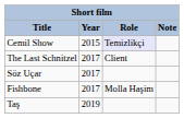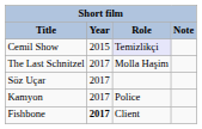 <table class="wikitable" style="font-size: 80%;">
 <tr>
 <th colspan="4" style="background:LightSteelBlue">Short film</th>
 </tr>
 <tr>
 <th style="background:LightSteelBlue">Title</th>
 <th style="background:LightSteelBlue">Year</th>
 <th style="background:LightSteelBlue">Role</th>
 <th style="background:LightSteelBlue">Note</th>
 </tr>
 <tr>
 <td>Cemil Show</td>
 <td>2015</td>
 <td style="background: lavender;">Temizlikçi</td>
 <td></td>
 </tr>
 <tr>
 <td>The Last Schnitzel</td>
 <td>2017</td>
-<td>Client</td>
+<td>Molla Haşim</td>
 <td></td>
 </tr>
 <tr>
 <td>Söz Uçar</td>
 <td>2017</td>
 <td></td>
 <td></td>
 </tr>
 <tr>
-<td>Fishbone</td>
+<td>Kamyon</td>
 <td>2017</td>
-<td>Molla Haşim</td>
+<td>Police</td>
 <td></td>
 </tr>
 <tr>
-<td>Taş</td>
-<td>2019</td>
-<td></td>
+<td>Fishbone</td>
+<td><strong>2017</strong></td>
+<td>Client</td>
 <td></td>
 </tr>
 </table>
